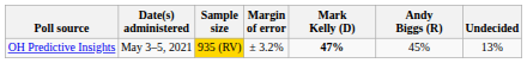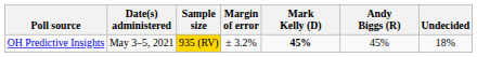 <table class="wikitable" style="font-size:90%;text-align:center;">
 <tr valign=bottom>
 <th>Poll source</th>
 <th>Date(s)<br>administered</th>
 <th>Sample<br>size</th>
 <th>Margin<br>of error</th>
 <th style="width:100px;">Mark<br>Kelly (D)</th>
 <th style="width:100px;">Andy<br>Biggs (R)</th>
 <th>Undecided</th>
 </tr>
 <tr>
 <td style="text-align:left;"><a href='#'>OH Predictive Insights</a></td>
 <td>May 3–5, 2021</td>
 <td style="background: gold;">935 (RV)</td>
 <td>± 3.2%</td>
-<td><strong>47%</strong></td>
+<td><strong>45%</strong></td>
 <td>45%</td>
-<td>13%</td>
+<td>18%</td>
 </tr>
 </table>
